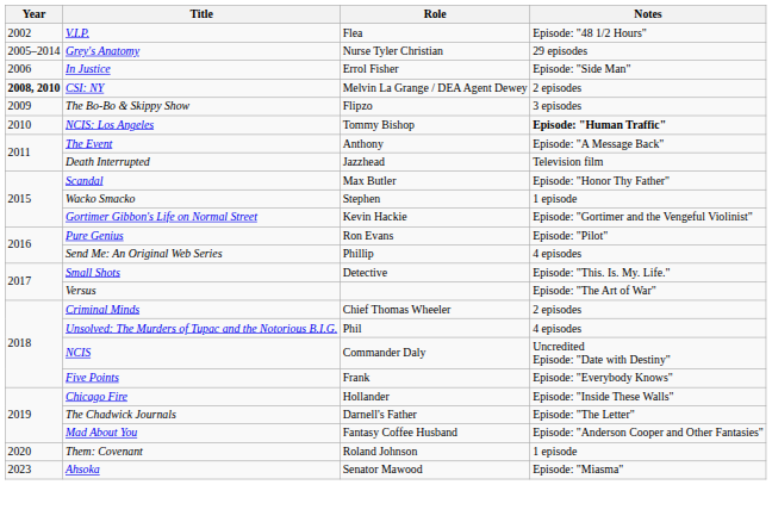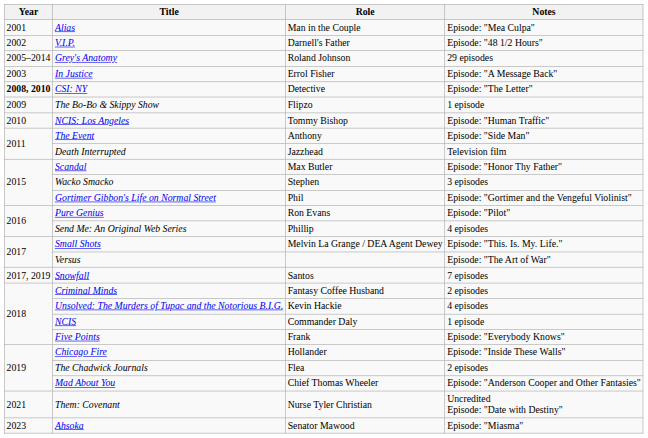 <table class="wikitable">
 <tr>
 <th>Year</th>
 <th>Title</th>
 <th>Role</th>
 <th>Notes</th>
 </tr>
 <tr>
+<td>2001</td>
+<td><em><a href='#'>Alias</a></em></td>
+<td>Man in the Couple</td>
+<td>Episode: "Mea Culpa"</td>
+</tr>
+<tr>
 <td>2002</td>
 <td><em><a href='#'>V.I.P.</a></em></td>
-<td>Flea</td>
+<td>Darnell's Father</td>
 <td>Episode: "48 1/2 Hours"</td>
 </tr>
 <tr>
 <td>2005–2014</td>
 <td><em><a href='#'>Grey's Anatomy</a></em></td>
-<td>Nurse Tyler Christian</td>
+<td>Roland Johnson</td>
 <td>29 episodes</td>
 </tr>
 <tr>
-<td>2006</td>
+<td>2003</td>
 <td><em><a href='#'>In Justice</a></em></td>
 <td>Errol Fisher</td>
-<td>Episode: "Side Man"</td>
+<td>Episode: "A Message Back"</td>
 </tr>
 <tr>
 <td><strong>2008, 2010</strong></td>
 <td><em><a href='#'>CSI: NY</a></em></td>
-<td>Melvin La Grange / DEA Agent Dewey</td>
-<td>2 episodes</td>
+<td>Detective</td>
+<td>Episode: "The Letter"</td>
 </tr>
 <tr>
 <td>2009</td>
 <td><em>The Bo-Bo & Skippy Show</em></td>
 <td>Flipzo</td>
-<td>3 episodes</td>
+<td>1 episode</td>
 </tr>
 <tr>
 <td>2010</td>
 <td><em><a href='#'>NCIS: Los Angeles</a></em></td>
 <td>Tommy Bishop</td>
-<td><strong>Episode: "Human Traffic"</strong></td>
+<td>Episode: "Human Traffic"</td>
 </tr>
 <tr>
 <td rowspan="2">2011</td>
 <td><em><a href='#'>The Event</a></em></td>
 <td>Anthony</td>
-<td>Episode: "A Message Back"</td>
+<td>Episode: "Side Man"</td>
 </tr>
 <tr>
 <td><em>Death Interrupted</em></td>
 <td>Jazzhead</td>
 <td>Television film</td>
 </tr>
 <tr>
 <td rowspan="3">2015</td>
 <td><em><a href='#'>Scandal</a></em></td>
 <td>Max Butler</td>
 <td>Episode: "Honor Thy Father"</td>
 </tr>
 <tr>
 <td><em>Wacko Smacko</em></td>
 <td>Stephen</td>
-<td>1 episode</td>
+<td>3 episodes</td>
 </tr>
 <tr>
 <td><em><a href='#'>Gortimer Gibbon's Life on Normal Street</a></em></td>
-<td>Kevin Hackie</td>
+<td>Phil</td>
 <td>Episode: "Gortimer and the Vengeful Violinist"</td>
 </tr>
 <tr>
 <td rowspan="2">2016</td>
 <td><em><a href='#'>Pure Genius</a></em></td>
 <td>Ron Evans</td>
 <td>Episode: "Pilot"</td>
 </tr>
 <tr>
 <td><em>Send Me: An Original Web Series</em></td>
 <td>Phillip</td>
 <td>4 episodes</td>
 </tr>
 <tr>
 <td rowspan="2">2017</td>
 <td><em><a href='#'>Small Shots</a></em></td>
-<td>Detective</td>
+<td>Melvin La Grange / DEA Agent Dewey</td>
 <td>Episode: "This. Is. My. Life."</td>
 </tr>
 <tr>
 <td><em>Versus</em></td>
 <td></td>
 <td>Episode: "The Art of War"</td>
 </tr>
 <tr>
+<td>2017, 2019</td>
+<td><em><a href='#'>Snowfall</a></em></td>
+<td>Santos</td>
+<td>7 episodes</td>
+</tr>
+<tr>
 <td rowspan="4">2018</td>
 <td><em><a href='#'>Criminal Minds</a></em></td>
-<td>Chief Thomas Wheeler</td>
+<td>Fantasy Coffee Husband</td>
 <td>2 episodes</td>
 </tr>
 <tr>
 <td><em><a href='#'>Unsolved: The Murders of Tupac and the Notorious B.I.G.</a></em></td>
-<td>Phil</td>
+<td>Kevin Hackie</td>
 <td>4 episodes</td>
 </tr>
 <tr>
 <td><em><a href='#'>NCIS</a></em></td>
 <td>Commander Daly</td>
-<td>Uncredited<br>Episode: "Date with Destiny"</td>
+<td>1 episode</td>
 </tr>
 <tr>
 <td><em><a href='#'>Five Points</a></em></td>
 <td>Frank</td>
 <td>Episode: "Everybody Knows"</td>
 </tr>
 <tr>
 <td rowspan="3">2019</td>
 <td><em><a href='#'>Chicago Fire</a></em></td>
 <td>Hollander</td>
 <td>Episode: "Inside These Walls"</td>
 </tr>
 <tr>
 <td><em>The Chadwick Journals</em></td>
-<td>Darnell's Father</td>
-<td>Episode: "The Letter"</td>
+<td>Flea</td>
+<td>2 episodes</td>
 </tr>
 <tr>
 <td><em><a href='#'>Mad About You</a></em></td>
-<td>Fantasy Coffee Husband</td>
+<td>Chief Thomas Wheeler</td>
 <td>Episode: "Anderson Cooper and Other Fantasies"</td>
 </tr>
 <tr>
-<td>2020</td>
+<td>2021</td>
 <td><em>Them: Covenant</em></td>
-<td>Roland Johnson</td>
-<td>1 episode</td>
+<td>Nurse Tyler Christian</td>
+<td>Uncredited<br>Episode: "Date with Destiny"</td>
 </tr>
 <tr>
 <td>2023</td>
 <td><em><a href='#'>Ahsoka</a></em></td>
 <td>Senator Mawood</td>
 <td>Episode: "Miasma"</td>
 </tr>
 </table>
